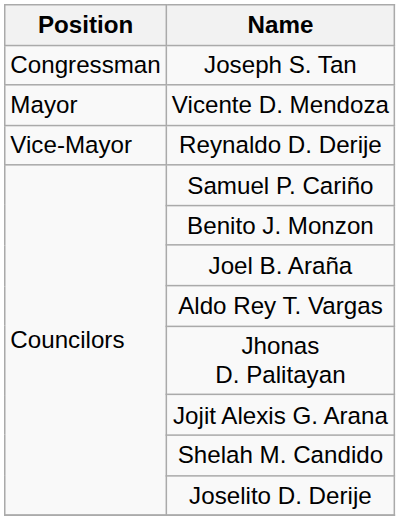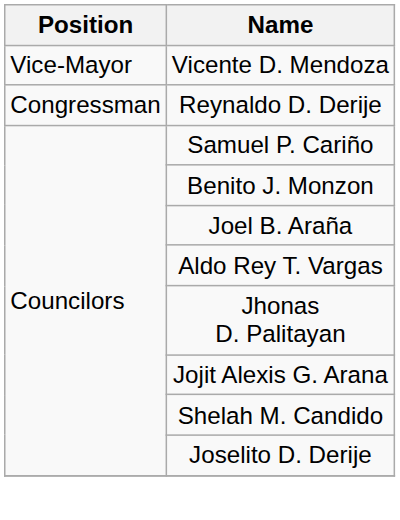 <table class="wikitable" style="line-height:1.20em; font-size:100%;">
 <tr>
 <th>Position</th>
 <th>Name</th>
 </tr>
 <tr>
-<td>Congressman</td>
-<td style="text-align:center;">Joseph S. Tan</td>
-</tr>
-<tr>
-<td>Mayor</td>
+<td>Vice-Mayor</td>
 <td style="text-align:center;">Vicente D. Mendoza</td>
 </tr>
 <tr>
-<td>Vice-Mayor</td>
+<td>Congressman</td>
 <td style="text-align:center;">Reynaldo D. Derije</td>
 </tr>
 <tr>
 <td rowspan=8>Councilors</td>
 <td style="text-align:center;">Samuel P. Cariño</td>
 </tr>
 <tr>
 <td style="text-align:center;">Benito J. Monzon</td>
 </tr>
 <tr>
 <td style="text-align:center;">Joel B. Araña</td>
 </tr>
 <tr>
 <td style="text-align:center;">Aldo Rey T. Vargas</td>
 </tr>
 <tr>
 <td style="text-align:center;">Jhonas<br>D. Palitayan</td>
 </tr>
 <tr>
 <td style="text-align:center;">Jojit Alexis G. Arana</td>
 </tr>
 <tr>
 <td style="text-align:center;">Shelah M. Candido</td>
 </tr>
 <tr>
 <td style="text-align:center;">Joselito D. Derije</td>
 </tr>
 <tr>
 </tr>
 </table>
